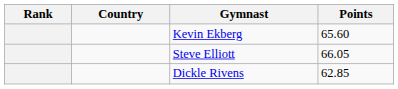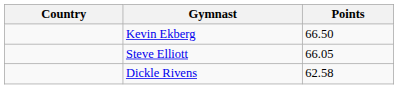 <table class="wikitable" width=500>
 <tr bgcolor="#efefef">
-<th>Rank</th>
 <th>Country</th>
 <th>Gymnast</th>
 <th>Points</th>
 </tr>
 <tr>
-<th></th>
 <td></td>
 <td><a href='#'>Kevin Ekberg</a></td>
-<td>65.60</td>
+<td>66.50</td>
 </tr>
 <tr>
-<th></th>
 <td></td>
 <td><a href='#'>Steve Elliott</a></td>
 <td>66.05</td>
 </tr>
 <tr>
-<th></th>
 <td></td>
 <td><a href='#'>Dickle Rivens</a></td>
-<td>62.85</td>
+<td>62.58</td>
 </tr>
 </table>
